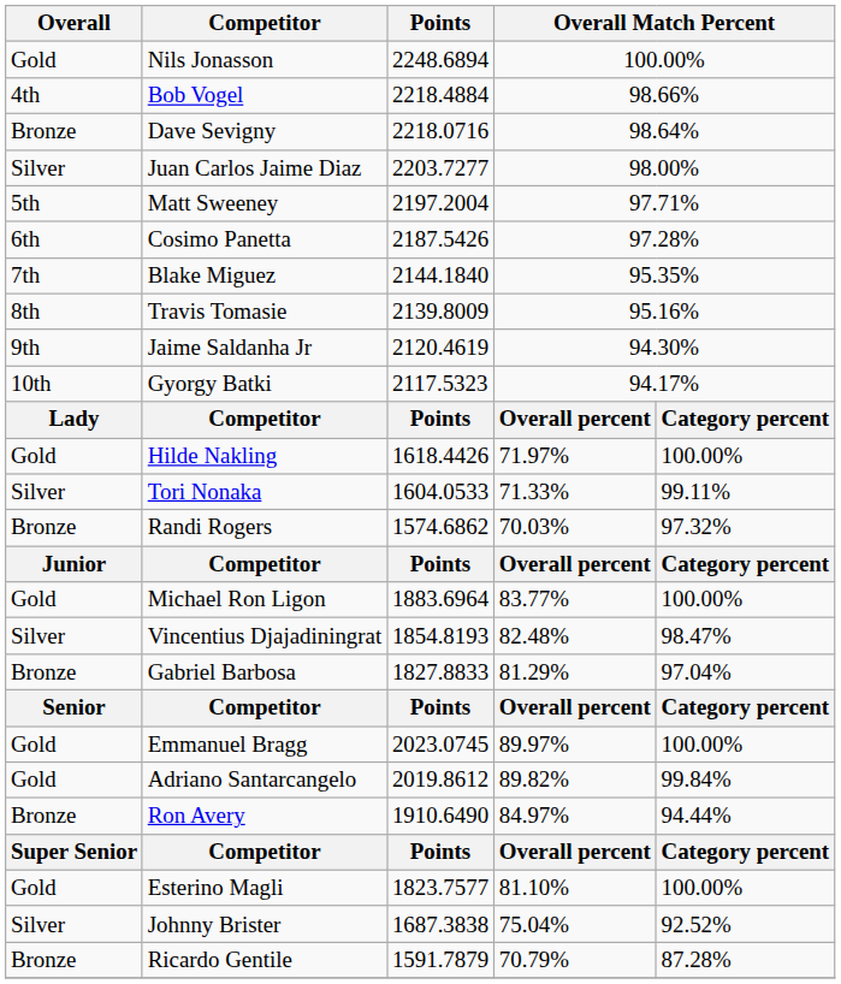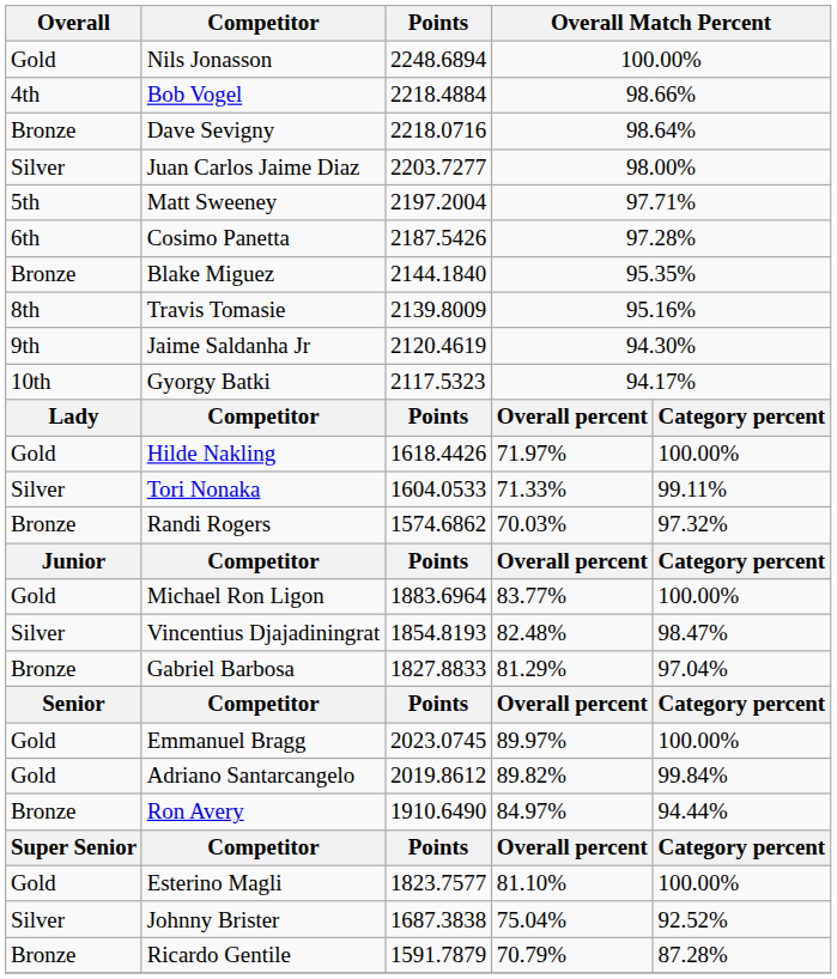 <table class="wikitable sortable" style="text-align: left;">
 <tr>
 <th>Overall</th>
 <th>Competitor</th>
 <th>Points</th>
 <th colspan="2">Overall Match Percent</th>
 </tr>
 <tr>
 <td> Gold</td>
 <td>Nils Jonasson</td>
 <td>2248.6894</td>
 <td colspan="2" style="text-align: center;">100.00%</td>
 </tr>
 <tr>
 <td>4th</td>
 <td><a href='#'>Bob Vogel</a></td>
 <td>2218.4884</td>
 <td colspan="2" style="text-align: center;">98.66%</td>
 </tr>
 <tr>
 <td> Bronze</td>
 <td>Dave Sevigny</td>
 <td>2218.0716</td>
 <td colspan="2" style="text-align: center;">98.64%</td>
 </tr>
 <tr>
 <td> Silver</td>
 <td>Juan Carlos Jaime Diaz</td>
 <td>2203.7277</td>
 <td colspan="2" style="text-align: center;">98.00%</td>
 </tr>
 <tr>
 <td>5th</td>
 <td>Matt Sweeney</td>
 <td>2197.2004</td>
 <td colspan="2" style="text-align: center;">97.71%</td>
 </tr>
 <tr>
 <td>6th</td>
 <td>Cosimo Panetta</td>
 <td>2187.5426</td>
 <td colspan="2" style="text-align: center;">97.28%</td>
 </tr>
 <tr>
-<td>7th</td>
+<td> Bronze</td>
 <td>Blake Miguez</td>
 <td>2144.1840</td>
 <td colspan="2" style="text-align: center;">95.35%</td>
 </tr>
 <tr>
 <td>8th</td>
 <td>Travis Tomasie</td>
 <td>2139.8009</td>
 <td colspan="2" style="text-align: center;">95.16%</td>
 </tr>
 <tr>
 <td>9th</td>
 <td>Jaime Saldanha Jr</td>
 <td>2120.4619</td>
 <td colspan="2" style="text-align: center;">94.30%</td>
 </tr>
 <tr>
 <td>10th</td>
 <td>Gyorgy Batki</td>
 <td>2117.5323</td>
 <td colspan="2" style="text-align: center;">94.17%</td>
 </tr>
 <tr>
 <th>Lady</th>
 <th>Competitor</th>
 <th>Points</th>
 <th>Overall percent</th>
 <th>Category percent</th>
 </tr>
 <tr>
 <td> Gold</td>
 <td><a href='#'>Hilde Nakling</a></td>
 <td>1618.4426</td>
 <td>71.97%</td>
 <td>100.00%</td>
 </tr>
 <tr>
 <td> Silver</td>
 <td><a href='#'>Tori Nonaka</a></td>
 <td>1604.0533</td>
 <td>71.33%</td>
 <td>99.11%</td>
 </tr>
 <tr>
 <td> Bronze</td>
 <td>Randi Rogers</td>
 <td>1574.6862</td>
 <td>70.03%</td>
 <td>97.32%</td>
 </tr>
 <tr>
 <th>Junior</th>
 <th>Competitor</th>
 <th>Points</th>
 <th>Overall percent</th>
 <th>Category percent</th>
 </tr>
 <tr>
 <td> Gold</td>
 <td>Michael Ron Ligon</td>
 <td>1883.6964</td>
 <td>83.77%</td>
 <td>100.00%</td>
 </tr>
 <tr>
 <td> Silver</td>
 <td>Vincentius Djajadiningrat</td>
 <td>1854.8193</td>
 <td>82.48%</td>
 <td>98.47%</td>
 </tr>
 <tr>
 <td> Bronze</td>
 <td>Gabriel Barbosa</td>
 <td>1827.8833</td>
 <td>81.29%</td>
 <td>97.04%</td>
 </tr>
 <tr>
 <th>Senior</th>
 <th>Competitor</th>
 <th>Points</th>
 <th>Overall percent</th>
 <th>Category percent</th>
 </tr>
 <tr>
 <td> Gold</td>
 <td>Emmanuel Bragg</td>
 <td>2023.0745</td>
 <td>89.97%</td>
 <td>100.00%</td>
 </tr>
 <tr>
 <td> Gold</td>
 <td>Adriano Santarcangelo</td>
 <td>2019.8612</td>
 <td>89.82%</td>
 <td>99.84%</td>
 </tr>
 <tr>
 <td> Bronze</td>
 <td><a href='#'>Ron Avery</a></td>
 <td>1910.6490</td>
 <td>84.97%</td>
 <td>94.44%</td>
 </tr>
 <tr>
 <th>Super Senior</th>
 <th>Competitor</th>
 <th>Points</th>
 <th>Overall percent</th>
 <th>Category percent</th>
 </tr>
 <tr>
 <td> Gold</td>
 <td>Esterino Magli</td>
 <td>1823.7577</td>
 <td>81.10%</td>
 <td>100.00%</td>
 </tr>
 <tr>
 <td> Silver</td>
 <td>Johnny Brister</td>
 <td>1687.3838</td>
 <td>75.04%</td>
 <td>92.52%</td>
 </tr>
 <tr>
 <td> Bronze</td>
 <td>Ricardo Gentile</td>
 <td>1591.7879</td>
 <td>70.79%</td>
 <td>87.28%</td>
 </tr>
 <tr>
 </tr>
 </table>
